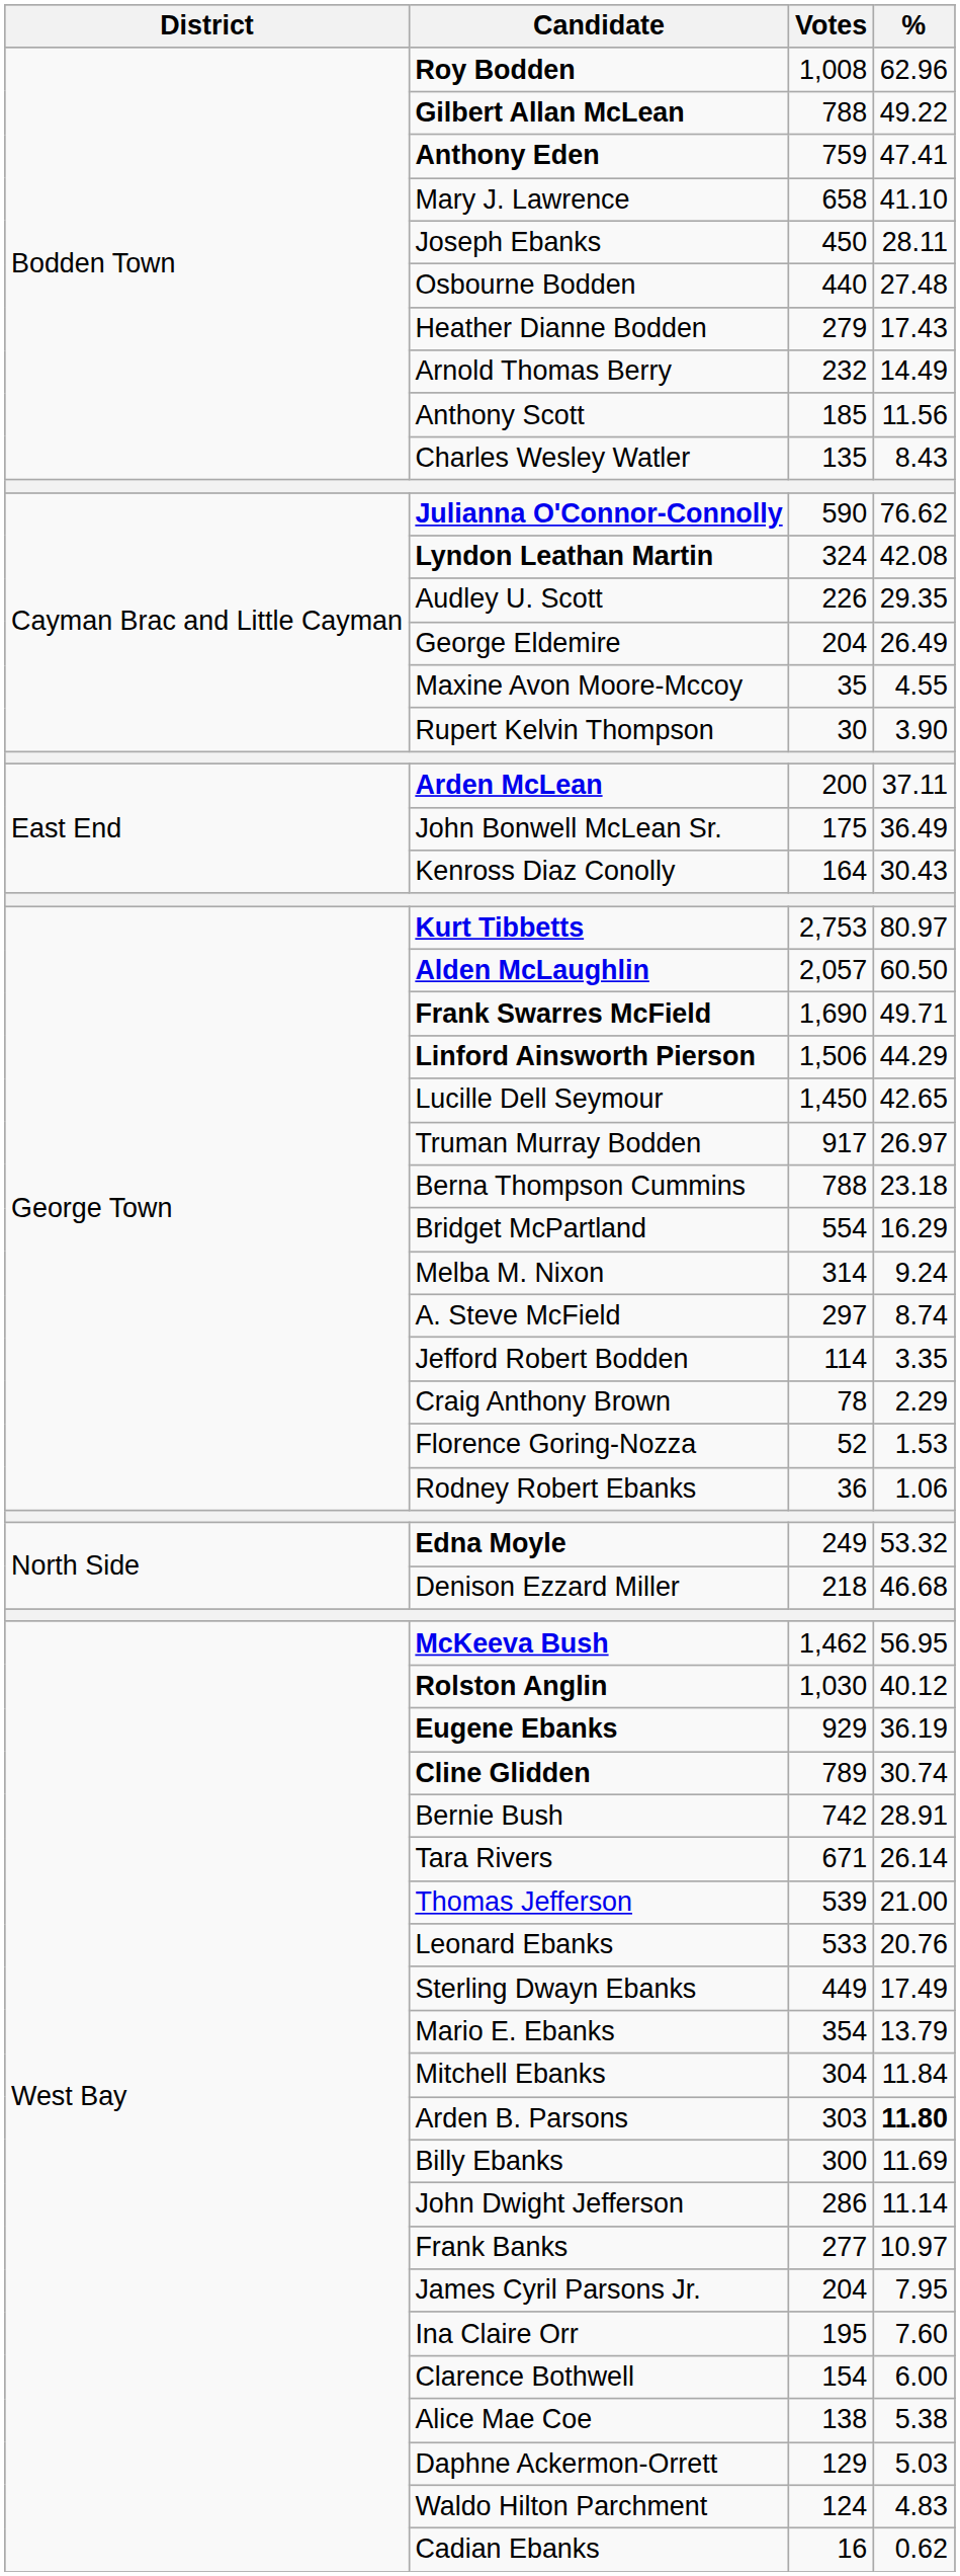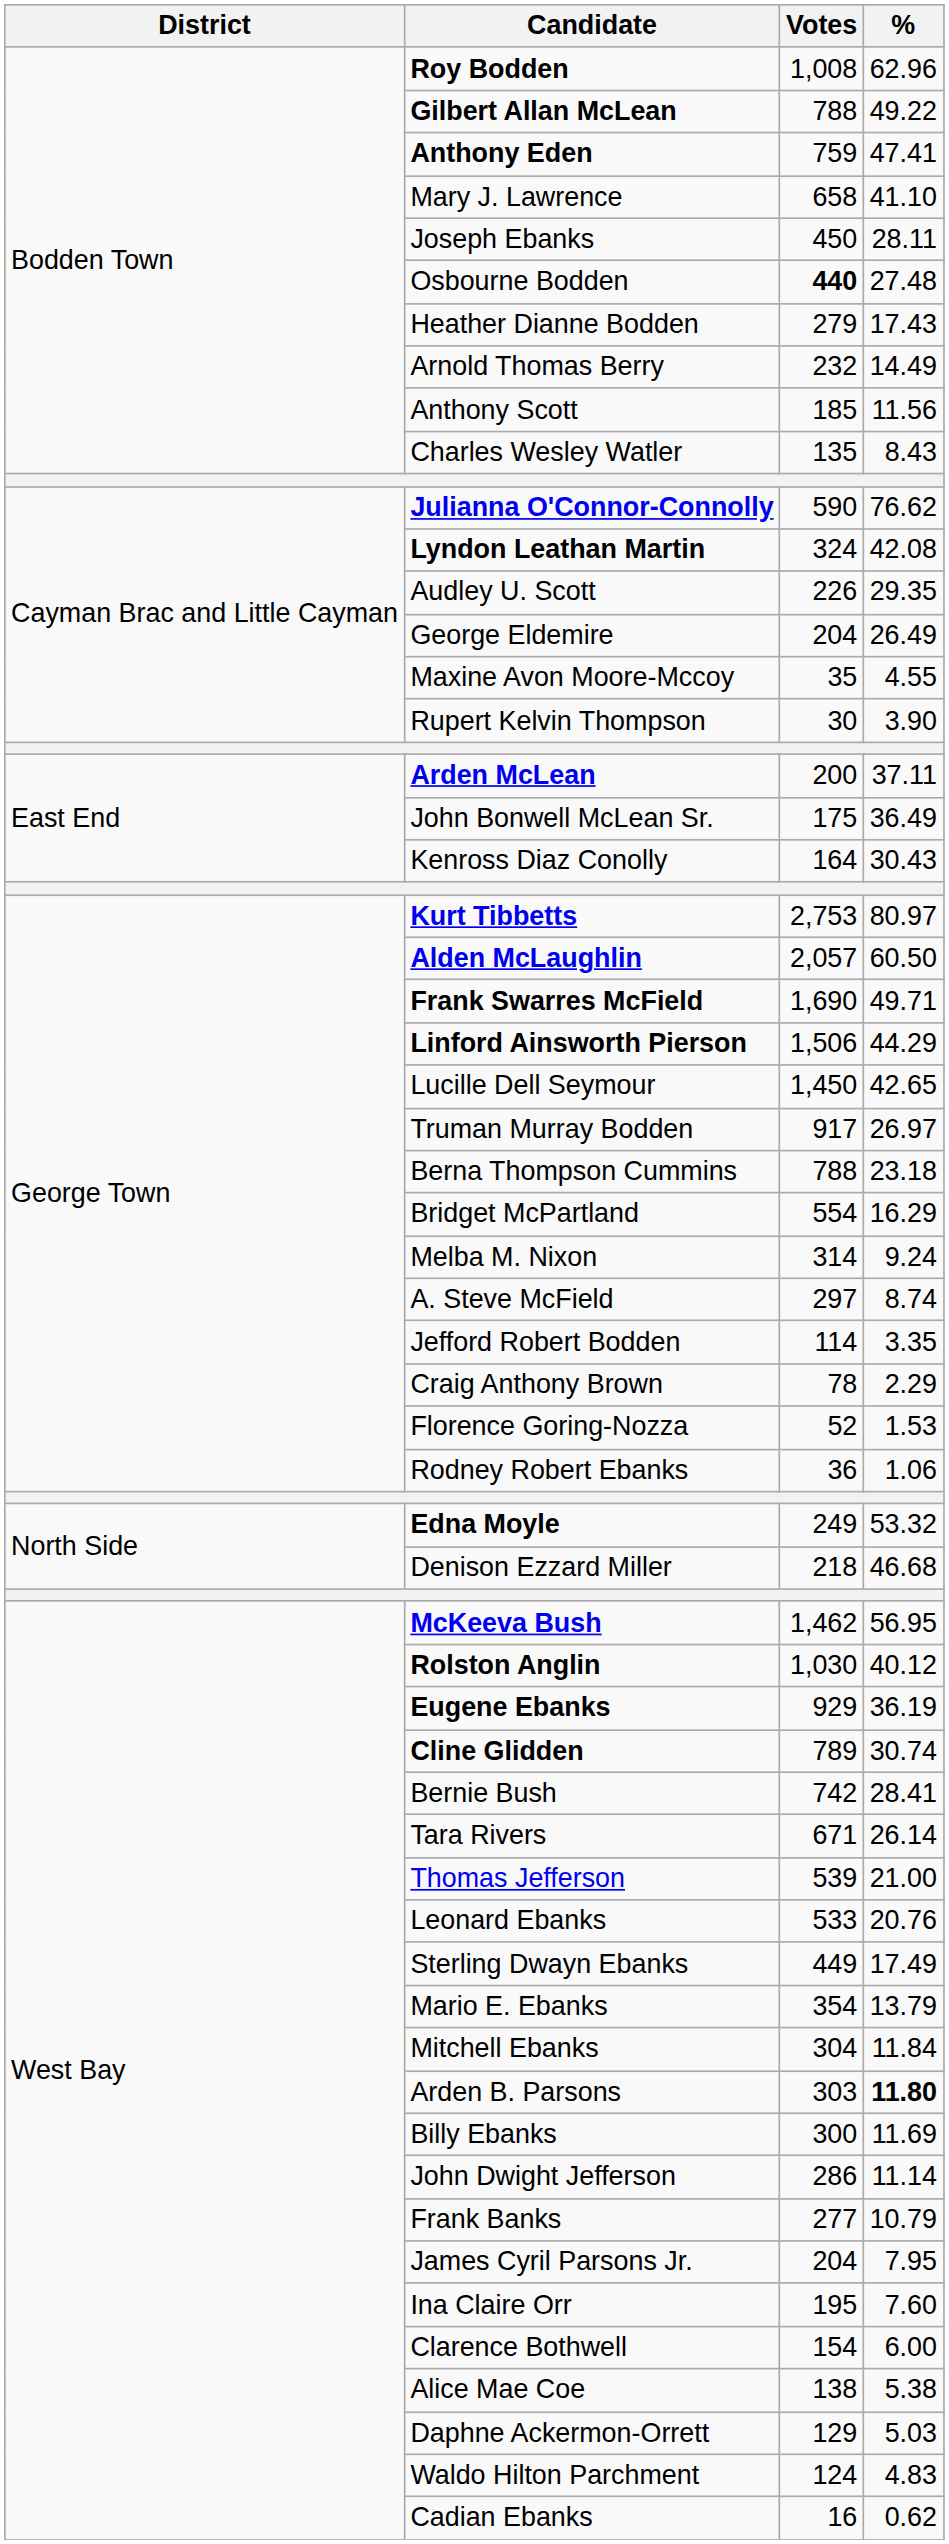 <table class=wikitable style=text-align:right>
 <tr>
 <th>District</th>
 <th>Candidate</th>
 <th>Votes</th>
 <th>%</th>
 </tr>
 <tr>
 <td align=left rowspan=10>Bodden Town</td>
 <td align=left><strong>Roy Bodden</strong></td>
 <td>1,008</td>
 <td>62.96</td>
 </tr>
 <tr>
 <td align=left><strong>Gilbert Allan McLean</strong></td>
 <td>788</td>
 <td>49.22</td>
 </tr>
 <tr>
 <td align=left><strong>Anthony Eden</strong></td>
 <td>759</td>
 <td>47.41</td>
 </tr>
 <tr>
 <td align=left>Mary J. Lawrence</td>
 <td>658</td>
 <td>41.10</td>
 </tr>
 <tr>
 <td align=left>Joseph Ebanks</td>
 <td>450</td>
 <td>28.11</td>
 </tr>
 <tr>
 <td align=left>Osbourne Bodden</td>
-<td>440</td>
+<td><strong>440</strong></td>
 <td>27.48</td>
 </tr>
 <tr>
 <td align=left>Heather Dianne Bodden</td>
 <td>279</td>
 <td>17.43</td>
 </tr>
 <tr>
 <td align=left>Arnold Thomas Berry</td>
 <td>232</td>
 <td>14.49</td>
 </tr>
 <tr>
 <td align=left>Anthony Scott</td>
 <td>185</td>
 <td>11.56</td>
 </tr>
 <tr>
 <td align=left>Charles Wesley Watler</td>
 <td>135</td>
 <td>8.43</td>
 </tr>
 <tr>
 <th Colspan=6></th>
 </tr>
 <tr>
 <td align=left rowspan=6>Cayman Brac and Little Cayman</td>
 <td align=left><strong><a href='#'>Julianna O'Connor-Connolly</a></strong></td>
 <td>590</td>
 <td>76.62</td>
 </tr>
 <tr>
 <td align=left><strong>Lyndon Leathan Martin</strong></td>
 <td>324</td>
 <td>42.08</td>
 </tr>
 <tr>
 <td align=left>Audley U. Scott</td>
 <td>226</td>
 <td>29.35</td>
 </tr>
 <tr>
 <td align=left>George Eldemire</td>
 <td>204</td>
 <td>26.49</td>
 </tr>
 <tr>
 <td align=left>Maxine Avon Moore-Mccoy</td>
 <td>35</td>
 <td>4.55</td>
 </tr>
 <tr>
 <td align=left>Rupert Kelvin Thompson</td>
 <td>30</td>
 <td>3.90</td>
 </tr>
 <tr>
 <th Colspan=6></th>
 </tr>
 <tr>
 <td align=left rowspan=3>East End</td>
 <td align=left><strong><a href='#'>Arden McLean</a></strong></td>
 <td>200</td>
 <td>37.11</td>
 </tr>
 <tr>
 <td align=left>John Bonwell McLean Sr.</td>
 <td>175</td>
 <td>36.49</td>
 </tr>
 <tr>
 <td align=left>Kenross Diaz Conolly</td>
 <td>164</td>
 <td>30.43</td>
 </tr>
 <tr>
 <th Colspan=6></th>
 </tr>
 <tr>
 <td align=left rowspan=14>George Town</td>
 <td align=left><strong><a href='#'>Kurt Tibbetts</a></strong></td>
 <td>2,753</td>
 <td>80.97</td>
 </tr>
 <tr>
 <td align=left><strong><a href='#'>Alden McLaughlin</a></strong></td>
 <td>2,057</td>
 <td>60.50</td>
 </tr>
 <tr>
 <td align=left><strong>Frank Swarres McField</strong></td>
 <td>1,690</td>
 <td>49.71</td>
 </tr>
 <tr>
 <td align=left><strong>Linford Ainsworth Pierson</strong></td>
 <td>1,506</td>
 <td>44.29</td>
 </tr>
 <tr>
 <td align=left>Lucille Dell Seymour</td>
 <td>1,450</td>
 <td>42.65</td>
 </tr>
 <tr>
 <td align=left>Truman Murray Bodden</td>
 <td>917</td>
 <td>26.97</td>
 </tr>
 <tr>
 <td align=left>Berna Thompson Cummins</td>
 <td>788</td>
 <td>23.18</td>
 </tr>
 <tr>
 <td align=left>Bridget McPartland</td>
 <td>554</td>
 <td>16.29</td>
 </tr>
 <tr>
 <td align=left>Melba M. Nixon</td>
 <td>314</td>
 <td>9.24</td>
 </tr>
 <tr>
 <td align=left>A. Steve McField</td>
 <td>297</td>
 <td>8.74</td>
 </tr>
 <tr>
 <td align=left>Jefford Robert Bodden</td>
 <td>114</td>
 <td>3.35</td>
 </tr>
 <tr>
 <td align=left>Craig Anthony Brown</td>
 <td>78</td>
 <td>2.29</td>
 </tr>
 <tr>
 <td align=left>Florence Goring-Nozza</td>
 <td>52</td>
 <td>1.53</td>
 </tr>
 <tr>
 <td align=left>Rodney Robert Ebanks</td>
 <td>36</td>
 <td>1.06</td>
 </tr>
 <tr>
 <th Colspan=6></th>
 </tr>
 <tr>
 <td align=left rowspan=2>North Side</td>
 <td align=left><strong>Edna Moyle</strong></td>
 <td>249</td>
 <td>53.32</td>
 </tr>
 <tr>
 <td align=left>Denison Ezzard Miller</td>
 <td>218</td>
 <td>46.68</td>
 </tr>
 <tr>
 <th Colspan=6></th>
 </tr>
 <tr>
 <td align=left rowspan=22>West Bay</td>
 <td align=left><strong><a href='#'>McKeeva Bush</a></strong></td>
 <td>1,462</td>
 <td>56.95</td>
 </tr>
 <tr>
 <td align=left><strong>Rolston Anglin</strong></td>
 <td>1,030</td>
 <td>40.12</td>
 </tr>
 <tr>
 <td align=left><strong>Eugene Ebanks</strong></td>
 <td>929</td>
 <td>36.19</td>
 </tr>
 <tr>
 <td align=left><strong>Cline Glidden</strong></td>
 <td>789</td>
 <td>30.74</td>
 </tr>
 <tr>
 <td align=left>Bernie Bush</td>
 <td>742</td>
-<td>28.91</td>
+<td>28.41</td>
 </tr>
 <tr>
 <td align=left>Tara Rivers</td>
 <td>671</td>
 <td>26.14</td>
 </tr>
 <tr>
 <td align=left><a href='#'>Thomas Jefferson</a></td>
 <td>539</td>
 <td>21.00</td>
 </tr>
 <tr>
 <td align=left>Leonard Ebanks</td>
 <td>533</td>
 <td>20.76</td>
 </tr>
 <tr>
 <td align=left>Sterling Dwayn Ebanks</td>
 <td>449</td>
 <td>17.49</td>
 </tr>
 <tr>
 <td align=left>Mario E. Ebanks</td>
 <td>354</td>
 <td>13.79</td>
 </tr>
 <tr>
 <td align=left>Mitchell Ebanks</td>
 <td>304</td>
 <td>11.84</td>
 </tr>
 <tr>
 <td align=left>Arden B. Parsons</td>
 <td>303</td>
 <td><strong>11.80</strong></td>
 </tr>
 <tr>
 <td align=left>Billy Ebanks</td>
 <td>300</td>
 <td>11.69</td>
 </tr>
 <tr>
 <td align=left>John Dwight Jefferson</td>
 <td>286</td>
 <td>11.14</td>
 </tr>
 <tr>
 <td align=left>Frank Banks</td>
 <td>277</td>
-<td>10.97</td>
+<td>10.79</td>
 </tr>
 <tr>
 <td align=left>James Cyril Parsons Jr.</td>
 <td>204</td>
 <td>7.95</td>
 </tr>
 <tr>
 <td align=left>Ina Claire Orr</td>
 <td>195</td>
 <td>7.60</td>
 </tr>
 <tr>
 <td align=left>Clarence Bothwell</td>
 <td>154</td>
 <td>6.00</td>
 </tr>
 <tr>
 <td align=left>Alice Mae Coe</td>
 <td>138</td>
 <td>5.38</td>
 </tr>
 <tr>
 <td align=left>Daphne Ackermon-Orrett</td>
 <td>129</td>
 <td>5.03</td>
 </tr>
 <tr>
 <td align=left>Waldo Hilton Parchment</td>
 <td>124</td>
 <td>4.83</td>
 </tr>
 <tr>
 <td align=left>Cadian Ebanks</td>
 <td>16</td>
 <td>0.62</td>
 </tr>
 </table>
